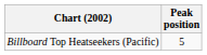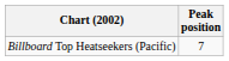 <table class="wikitable sortable">
 <tr>
 <th>Chart (2002)</th>
 <th>Peak<br>position</th>
 </tr>
 <tr>
 <td><em>Billboard</em> Top Heatseekers (Pacific)</td>
-<td align=center>5</td>
+<td align=center>7</td>
 </tr>
 </table>
